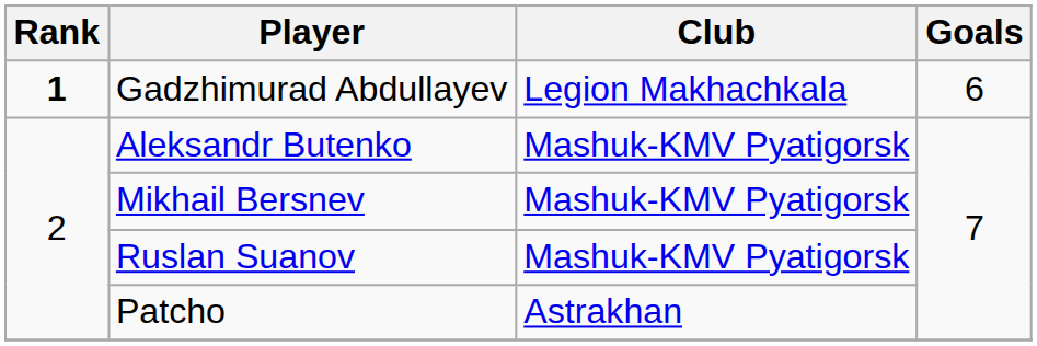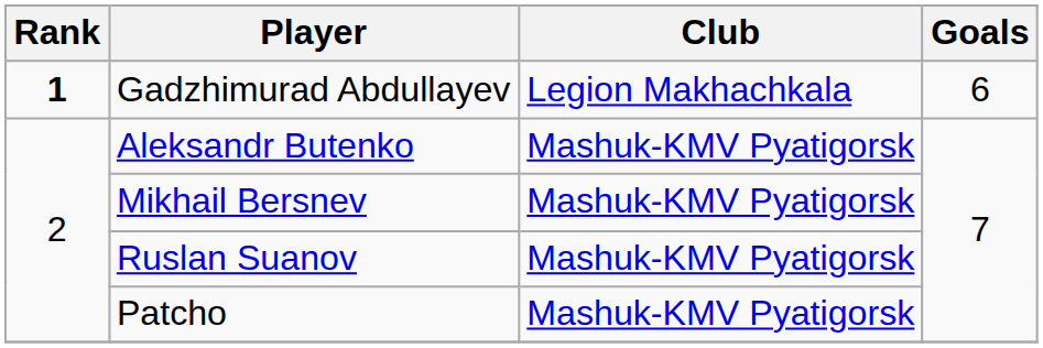 <table class="wikitable" style="text-align: center;">
 <tr>
 <th>Rank</th>
 <th>Player</th>
 <th>Club</th>
 <th>Goals</th>
 </tr>
 <tr>
 <td><strong>1</strong></td>
 <td style="text-align: left;">Gadzhimurad Abdullayev</td>
 <td style="text-align: left;"><a href='#'>Legion Makhachkala</a></td>
 <td>6</td>
 </tr>
 <tr>
 <td rowspan="4">2</td>
 <td style="text-align: left;"><a href='#'>Aleksandr Butenko</a></td>
 <td style="text-align: left;"><a href='#'>Mashuk-KMV Pyatigorsk</a></td>
 <td rowspan="4">7</td>
 </tr>
 <tr>
 <td style="text-align: left;"><a href='#'>Mikhail Bersnev</a></td>
 <td style="text-align: left;"><a href='#'>Mashuk-KMV Pyatigorsk</a></td>
 </tr>
 <tr>
 <td style="text-align: left;"><a href='#'>Ruslan Suanov</a></td>
 <td style="text-align: left;"><a href='#'>Mashuk-KMV Pyatigorsk</a></td>
 </tr>
 <tr>
 <td style="text-align: left;">Patcho</td>
-<td style="text-align: left;"><a href='#'>Astrakhan</a></td>
+<td style="text-align: left;"><a href='#'>Mashuk-KMV Pyatigorsk</a></td>
 </tr>
 <tr>
 </tr>
 </table>
